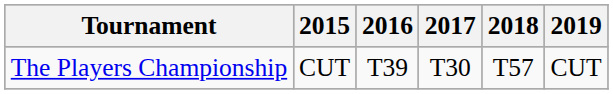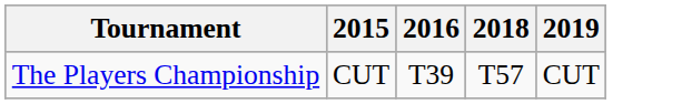 <table class="wikitable" style="font-size:95%;text-align:center;">
 <tr>
 <th>Tournament</th>
 <th>2015</th>
 <th>2016</th>
-<th>2017</th>
 <th>2018</th>
 <th>2019</th>
 </tr>
 <tr>
 <td align=left><a href='#'>The Players Championship</a></td>
 <td>CUT</td>
 <td>T39</td>
-<td>T30</td>
 <td>T57</td>
 <td>CUT</td>
 </tr>
 </table>
